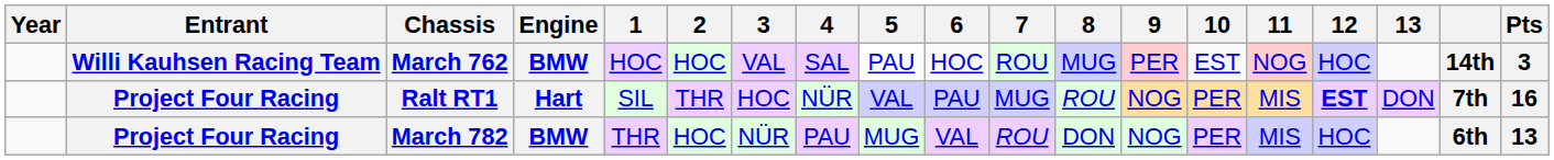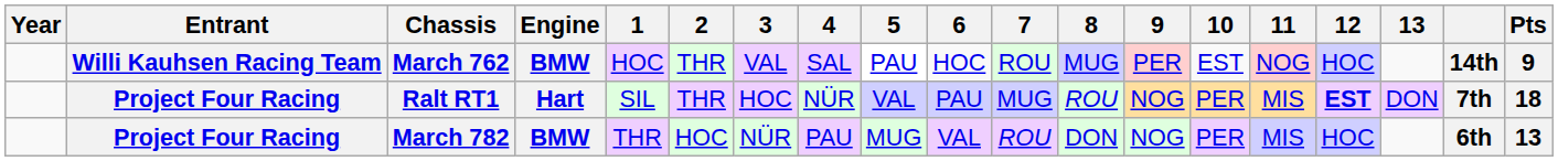 <table class="wikitable" style="text-align:center; font-size:90%">
 <tr>
 <th>Year</th>
 <th>Entrant</th>
 <th>Chassis</th>
 <th>Engine</th>
 <th>1</th>
 <th>2</th>
 <th>3</th>
 <th>4</th>
 <th>5</th>
 <th>6</th>
 <th>7</th>
 <th>8</th>
 <th>9</th>
 <th>10</th>
 <th>11</th>
 <th>12</th>
 <th>13</th>
 <th></th>
 <th>Pts</th>
 </tr>
 <tr>
 <td></td>
 <th><a href='#'>Willi Kauhsen Racing Team</a></th>
 <th><a href='#'>March 762</a></th>
 <th><a href='#'>BMW</a></th>
 <td style="background:#EFCFFF;"><a href='#'>HOC</a><br></td>
-<td style="background:#DFFFDF;"><a href='#'>HOC</a><br><small></small></td>
+<td style="background:#DFFFDF;"><a href='#'>THR</a><br></td>
 <td style="background:#EFCFFF;"><a href='#'>VAL</a><br></td>
 <td style="background:#EFCFFF;"><a href='#'>SAL</a><br></td>
 <td style="background:#FFFFFF;"><a href='#'>PAU</a><br></td>
 <td><a href='#'>HOC</a></td>
 <td style="background:#DFFFDF;"><a href='#'>ROU</a><br></td>
 <td style="background:#CFCFFF;"><a href='#'>MUG</a><br></td>
 <td style="background:#FFCFCF;"><a href='#'>PER</a><br></td>
 <td><a href='#'>EST</a></td>
 <td style="background:#FFCFCF;"><a href='#'>NOG</a><br></td>
 <td style="background:#CFCFFF;"><a href='#'>HOC</a><br></td>
 <td></td>
 <th>14th</th>
-<th>3</th>
+<th>9</th>
 </tr>
 <tr>
 <td></td>
 <th><a href='#'>Project Four Racing</a></th>
 <th><a href='#'>Ralt RT1</a></th>
 <th><a href='#'>Hart</a></th>
 <td style="background:#DFFFDF;"><a href='#'>SIL</a><br></td>
 <td style="background:#EFCFFF;"><a href='#'>THR</a><br></td>
 <td style="background:#EFCFFF;"><a href='#'>HOC</a><br></td>
 <td style="background:#DFFFDF;"><a href='#'>NÜR</a><br><small></small></td>
 <td style="background:#CFCFFF;"><a href='#'>VAL</a><br></td>
 <td style="background:#CFCFFF;"><a href='#'>PAU</a><br></td>
 <td style="background:#CFCFFF;"><a href='#'>MUG</a><br></td>
 <td style="background:#DFFFDF;"><em><a href='#'>ROU</a></em><br></td>
 <td style="background:#FFDF9F;"><a href='#'>NOG</a><br></td>
 <td style="background:#FFDF9F;"><a href='#'>PER</a><br></td>
 <td style="background:#FFDF9F;"><a href='#'>MIS</a><br></td>
 <td style="background:#EFCFFF;"><strong><a href='#'>EST</a><br></strong></td>
 <td style="background:#EFCFFF;"><a href='#'>DON</a><br></td>
 <th>7th</th>
-<th>16</th>
+<th>18</th>
 </tr>
 <tr>
 <td></td>
 <th><a href='#'>Project Four Racing</a></th>
 <th><a href='#'>March 782</a></th>
 <th><a href='#'>BMW</a></th>
 <td style="background:#EFCFFF;"><a href='#'>THR</a><br></td>
 <td style="background:#DFFFDF;"><a href='#'>HOC</a><br><small></small></td>
 <td style="background:#DFFFDF;"><a href='#'>NÜR</a><br></td>
 <td style="background:#EFCFFF;"><a href='#'>PAU</a><br></td>
 <td style="background:#DFFFDF;"><a href='#'>MUG</a><br></td>
 <td style="background:#EFCFFF;"><a href='#'>VAL</a><br></td>
 <td style="background:#EFCFFF;"><em><a href='#'>ROU</a></em><br></td>
 <td style="background:#DFFFDF;"><a href='#'>DON</a><br></td>
 <td style="background:#DFFFDF;"><a href='#'>NOG</a><br></td>
 <td style="background:#EFCFFF;"><a href='#'>PER</a><br></td>
 <td style="background:#CFCFFF;"><a href='#'>MIS</a><br></td>
 <td style="background:#CFCFFF;"><a href='#'>HOC</a><br></td>
 <td></td>
 <th>6th</th>
 <th>13</th>
 </tr>
 </table>
